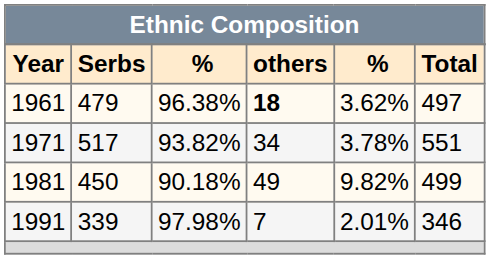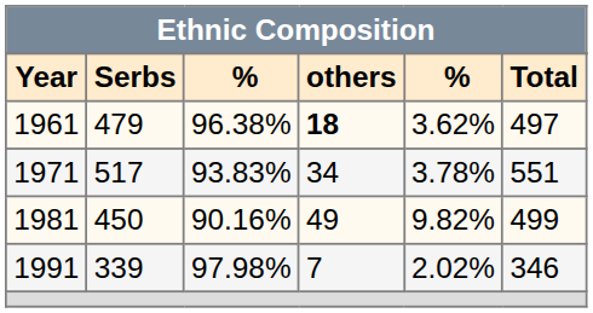 <table border="2" cellspacing="0" cellpadding="3" rules="all" width="25%" style="clear:all; margin:5px 0 0em 0em; border-style: solid; border-width: 1px; border-collapse:collapse; font-size:85%; empty-cells:show">
 <tr>
 <td colspan="12" align=center style="background:#778899; color:white"><strong>Ethnic Composition</strong></td>
 </tr>
 <tr>
 </tr>
 <tr bgcolor="#FFEBCD">
 <th>Year</th>
 <th>Serbs</th>
 <th> %</th>
 <th>others</th>
 <th> %</th>
 <th>Total</th>
 </tr>
 <tr bgcolor="#fffaf0">
 <td>1961</td>
 <td>479</td>
 <td>96.38%</td>
 <td><strong>18</strong></td>
 <td>3.62%</td>
 <td>497</td>
 </tr>
 <tr bgcolor="#f5f5f5">
 <td>1971</td>
 <td>517</td>
-<td>93.82%</td>
+<td>93.83%</td>
 <td>34</td>
 <td>3.78%</td>
 <td>551</td>
 </tr>
 <tr bgcolor="#fffaf0">
 <td>1981</td>
 <td>450</td>
-<td>90.18%</td>
+<td>90.16%</td>
 <td>49</td>
 <td>9.82%</td>
 <td>499</td>
 </tr>
 <tr bgcolor="#f5f5f5">
 <td>1991</td>
 <td>339</td>
 <td>97.98%</td>
 <td>7</td>
-<td>2.01%</td>
+<td>2.02%</td>
 <td>346</td>
 </tr>
 <tr>
 <td colspan="14" align=center style="background:#dcdcdc;"><small></small></td>
 </tr>
 </table>
